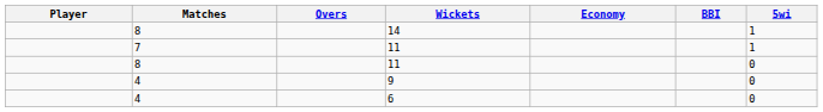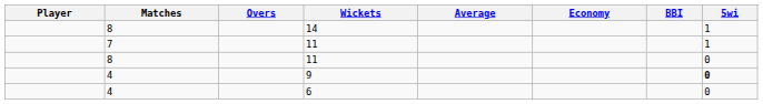 <table class="wikitable sortable" style="width:80%;">
 <tr>
 <th>Player</th>
 <th>Matches</th>
 <th><a href='#'>Overs</a></th>
 <th><a href='#'>Wickets</a></th>
+<th><a href='#'>Average</a></th>
 <th><a href='#'>Economy</a></th>
 <th><a href='#'>BBI</a></th>
 <th><a href='#'>5wi</a></th>
 </tr>
 <tr>
 <td></td>
 <td>8</td>
 <td></td>
 <td>14</td>
 <td></td>
 <td></td>
+<td></td>
 <td>1</td>
 </tr>
 <tr>
 <td></td>
 <td>7</td>
 <td></td>
 <td>11</td>
+<td></td>
 <td></td>
 <td></td>
 <td>1</td>
 </tr>
 <tr>
 <td></td>
 <td>8</td>
 <td></td>
 <td>11</td>
 <td></td>
 <td></td>
+<td></td>
 <td>0</td>
 </tr>
 <tr>
 <td></td>
 <td>4</td>
 <td></td>
 <td>9</td>
 <td></td>
 <td></td>
-<td>0</td>
+<td></td>
+<td><strong>0</strong></td>
 </tr>
 <tr>
 <td></td>
 <td>4</td>
 <td></td>
 <td>6</td>
 <td></td>
 <td></td>
+<td></td>
 <td>0</td>
 </tr>
 </table>
